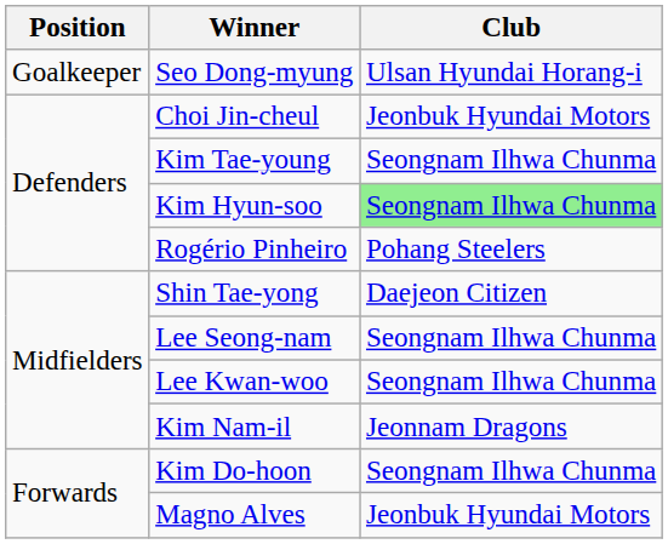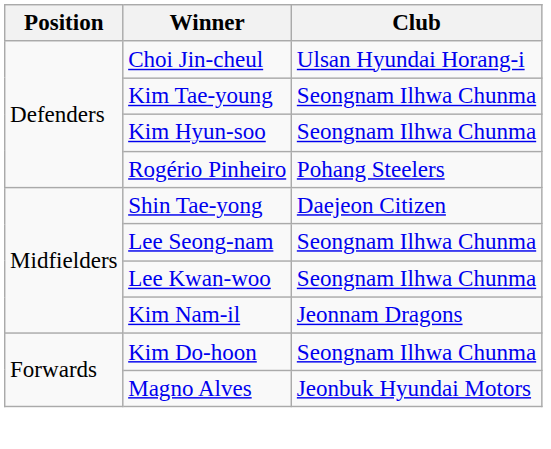 <table class="wikitable">
 <tr>
 <th>Position</th>
 <th>Winner</th>
 <th>Club</th>
 </tr>
 <tr>
-<td>Goalkeeper</td>
-<td> <a href='#'>Seo Dong-myung</a></td>
-<td><a href='#'>Ulsan Hyundai Horang-i</a></td>
-</tr>
-<tr>
 <td rowspan="4">Defenders</td>
 <td> <a href='#'>Choi Jin-cheul</a></td>
-<td><a href='#'>Jeonbuk Hyundai Motors</a></td>
+<td><a href='#'>Ulsan Hyundai Horang-i</a></td>
 </tr>
 <tr>
 <td> <a href='#'>Kim Tae-young</a></td>
 <td><a href='#'>Seongnam Ilhwa Chunma</a></td>
 </tr>
 <tr>
 <td> <a href='#'>Kim Hyun-soo</a></td>
-<td style="background: lightgreen;"><a href='#'>Seongnam Ilhwa Chunma</a></td>
+<td><a href='#'>Seongnam Ilhwa Chunma</a></td>
 </tr>
 <tr>
 <td> <a href='#'>Rogério Pinheiro</a></td>
 <td><a href='#'>Pohang Steelers</a></td>
 </tr>
 <tr>
 <td rowspan="4">Midfielders</td>
 <td> <a href='#'>Shin Tae-yong</a></td>
 <td><a href='#'>Daejeon Citizen</a></td>
 </tr>
 <tr>
 <td> <a href='#'>Lee Seong-nam</a></td>
 <td><a href='#'>Seongnam Ilhwa Chunma</a></td>
 </tr>
 <tr>
 <td> <a href='#'>Lee Kwan-woo</a></td>
 <td><a href='#'>Seongnam Ilhwa Chunma</a></td>
 </tr>
 <tr>
 <td> <a href='#'>Kim Nam-il</a></td>
 <td><a href='#'>Jeonnam Dragons</a></td>
 </tr>
 <tr>
 <td rowspan="2">Forwards</td>
 <td> <a href='#'>Kim Do-hoon</a></td>
 <td><a href='#'>Seongnam Ilhwa Chunma</a></td>
 </tr>
 <tr>
 <td> <a href='#'>Magno Alves</a></td>
 <td><a href='#'>Jeonbuk Hyundai Motors</a></td>
 </tr>
 </table>
